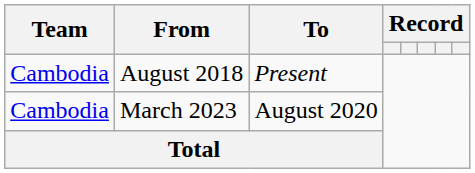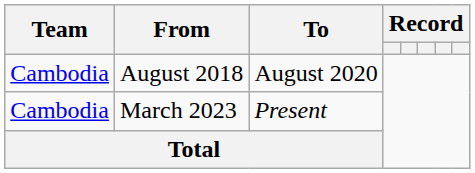 <table class=wikitable style="text-align:center">
 <tr>
 <th rowspan=2>Team</th>
 <th rowspan=2>From</th>
 <th rowspan=2>To</th>
 <th colspan=5>Record</th>
 </tr>
 <tr>
 <th></th>
 <th></th>
 <th></th>
 <th></th>
 <th></th>
 </tr>
 <tr>
 <td align=left><a href='#'>Cambodia</a></td>
 <td align=left>August 2018</td>
-<td align=left><em>Present</em><br></td>
+<td align=left>August 2020<br></td>
 </tr>
 <tr>
 <td align=left><a href='#'>Cambodia</a></td>
 <td align=left>March 2023</td>
-<td align=left>August 2020<br></td>
+<td align=left><em>Present</em><br></td>
 </tr>
 <tr>
 <th colspan=3>Total<br></th>
 </tr>
 </table>
